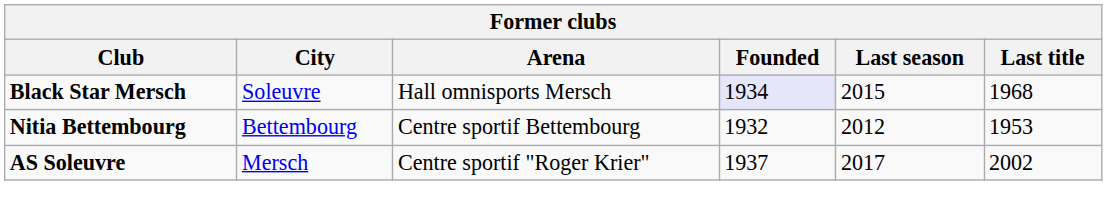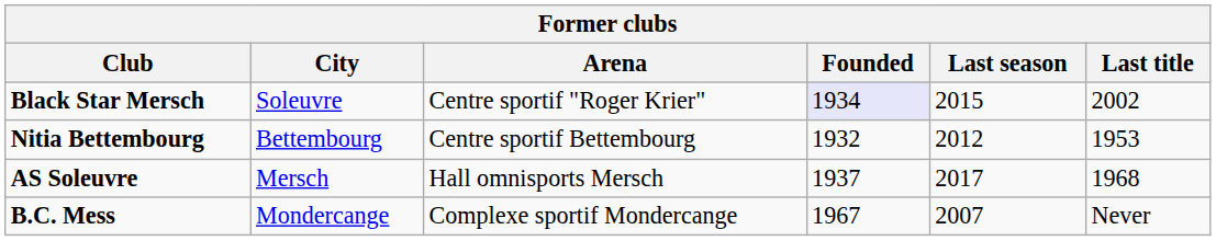 <table class="wikitable" style="width:90%; text-align:left">
 <tr>
 <th colspan="6">Former clubs</th>
 </tr>
 <tr>
 <th>Club</th>
 <th>City</th>
 <th>Arena</th>
 <th>Founded</th>
 <th>Last season</th>
 <th>Last title</th>
 </tr>
 <tr>
 <td valign="top"><strong>Black Star Mersch</strong></td>
 <td><a href='#'>Soleuvre</a></td>
-<td>Hall omnisports Mersch</td>
+<td>Centre sportif "Roger Krier"</td>
 <td valign="top" style="background: lavender;">1934</td>
 <td valign="top">2015</td>
-<td valign="top">1968</td>
+<td>2002</td>
 </tr>
 <tr>
 <td><strong>Nitia Bettembourg</strong></td>
 <td><a href='#'>Bettembourg</a></td>
 <td>Centre sportif Bettembourg</td>
 <td>1932</td>
 <td>2012</td>
 <td>1953</td>
 </tr>
 <tr>
 <td><strong>AS Soleuvre</strong></td>
 <td valign="top"><a href='#'>Mersch</a></td>
-<td>Centre sportif "Roger Krier"</td>
+<td>Hall omnisports Mersch</td>
 <td>1937</td>
 <td>2017</td>
-<td>2002</td>
+<td valign="top">1968</td>
+</tr>
+<tr>
+<td><strong>B.C. Mess</strong></td>
+<td><a href='#'>Mondercange</a></td>
+<td>Complexe sportif Mondercange</td>
+<td>1967</td>
+<td>2007</td>
+<td>Never</td>
 </tr>
 </table>
